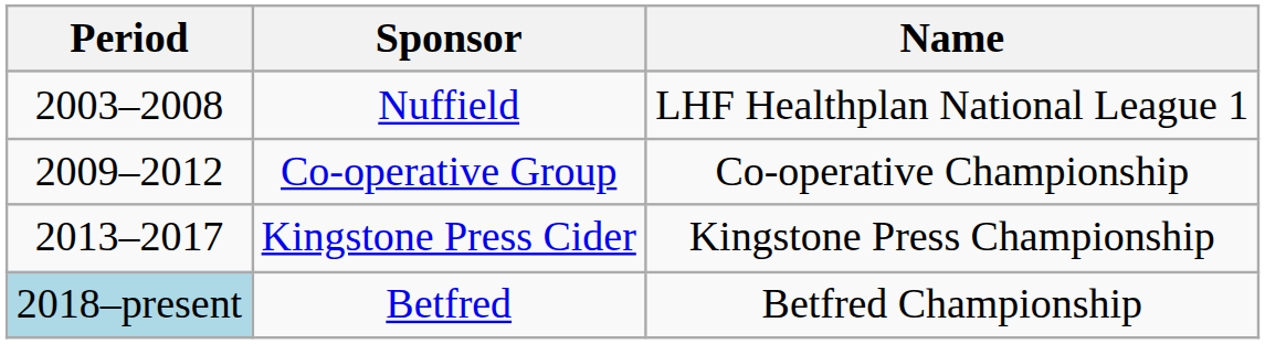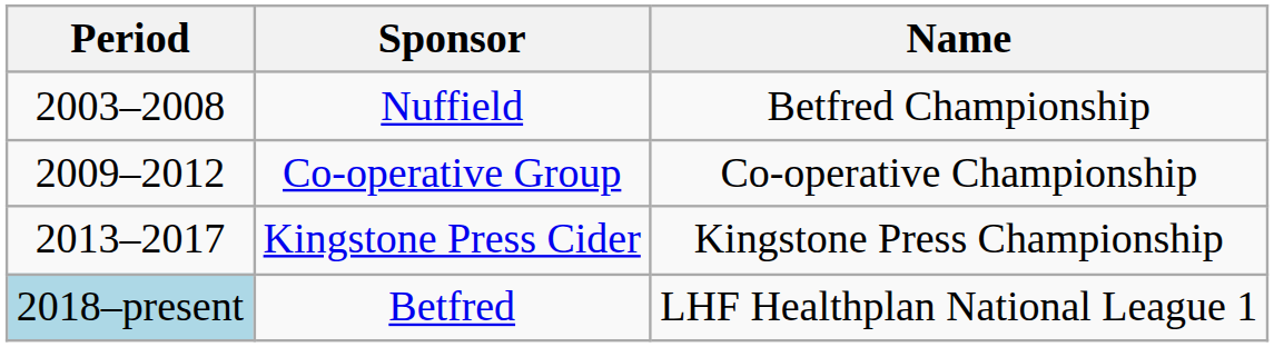 <table class="wikitable" style="text-align:center;margin-left:1em;float:center">
 <tr>
 <th>Period</th>
 <th>Sponsor</th>
 <th>Name</th>
 </tr>
 <tr>
 <td>2003–2008</td>
 <td><a href='#'>Nuffield</a></td>
-<td>LHF Healthplan National League 1</td>
+<td>Betfred Championship</td>
 </tr>
 <tr>
 <td>2009–2012</td>
 <td><a href='#'>Co-operative Group</a></td>
 <td>Co-operative Championship</td>
 </tr>
 <tr>
 <td>2013–2017</td>
 <td><a href='#'>Kingstone Press Cider</a></td>
 <td>Kingstone Press Championship</td>
 </tr>
 <tr>
 <td style="background: lightblue;">2018–present</td>
 <td><a href='#'>Betfred</a></td>
-<td>Betfred Championship</td>
+<td>LHF Healthplan National League 1</td>
 </tr>
 </table>
